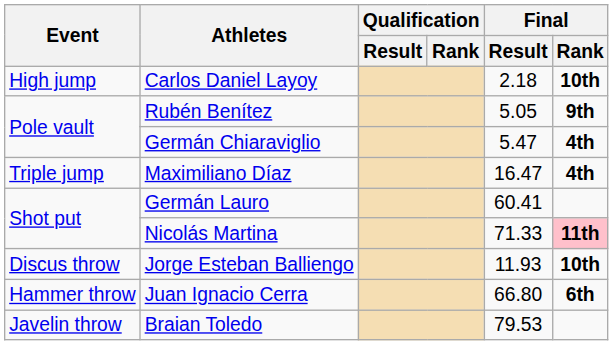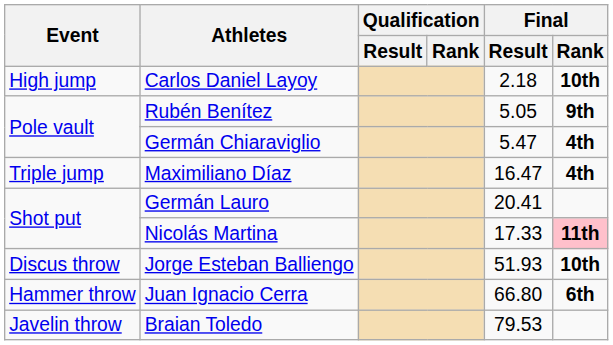 <table class="wikitable" border="1" style="font-size:90%">
 <tr>
 <th rowspan=2>Event</th>
 <th rowspan=2>Athletes</th>
 <th colspan=2>Qualification</th>
 <th colspan=2>Final</th>
 </tr>
 <tr>
 <th>Result</th>
 <th>Rank</th>
 <th>Result</th>
 <th>Rank</th>
 </tr>
 <tr>
 <td rowspan=1><a href='#'>High jump</a></td>
 <td><a href='#'>Carlos Daniel Layoy</a></td>
 <td colspan=2 bgcolor=wheat></td>
 <td align=center>2.18</td>
 <td align=center><strong>10th</strong></td>
 </tr>
 <tr>
 <td rowspan=2><a href='#'>Pole vault</a></td>
 <td><a href='#'>Rubén Benítez</a></td>
 <td colspan=2 bgcolor=wheat></td>
 <td align=center>5.05</td>
 <td align=center><strong>9th</strong></td>
 </tr>
 <tr>
 <td><a href='#'>Germán Chiaraviglio</a></td>
 <td colspan=2 bgcolor=wheat></td>
 <td align=center>5.47</td>
 <td align=center><strong>4th</strong></td>
 </tr>
 <tr>
 <td rowspan=1><a href='#'>Triple jump</a></td>
 <td><a href='#'>Maximiliano Díaz</a></td>
 <td colspan=2 bgcolor=wheat></td>
 <td align=center>16.47</td>
 <td align=center><strong>4th</strong></td>
 </tr>
 <tr>
 <td rowspan=2><a href='#'>Shot put</a></td>
 <td><a href='#'>Germán Lauro</a></td>
 <td colspan=2 bgcolor=wheat></td>
-<td align=center>60.41</td>
+<td align=center>20.41</td>
 <td align=center></td>
 </tr>
 <tr>
 <td><a href='#'>Nicolás Martina</a></td>
 <td colspan=2 bgcolor=wheat></td>
-<td align=center>71.33</td>
+<td align=center>17.33</td>
 <td align=center style="background: pink;"><strong>11th</strong></td>
 </tr>
 <tr>
 <td rowspan=1><a href='#'>Discus throw</a></td>
 <td><a href='#'>Jorge Esteban Balliengo</a></td>
 <td colspan=2 bgcolor=wheat></td>
-<td align=center>11.93</td>
+<td align=center>51.93</td>
 <td align=center><strong>10th</strong></td>
 </tr>
 <tr>
 <td><a href='#'>Hammer throw</a></td>
 <td><a href='#'>Juan Ignacio Cerra</a></td>
 <td colspan=2 bgcolor=wheat></td>
 <td align=center>66.80</td>
 <td align=center><strong>6th</strong></td>
 </tr>
 <tr>
 <td rowspan=1><a href='#'>Javelin throw</a></td>
 <td><a href='#'>Braian Toledo</a></td>
 <td colspan=2 bgcolor=wheat></td>
 <td align=center>79.53</td>
 <td align=center></td>
 </tr>
 </table>
